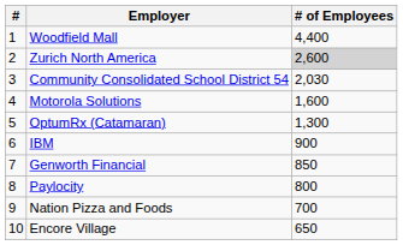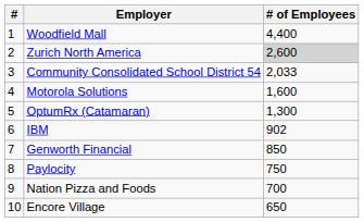 <table class="wikitable">
 <tr>
 <th>#</th>
 <th>Employer</th>
 <th># of Employees</th>
 </tr>
 <tr>
 <td>1</td>
 <td><a href='#'>Woodfield Mall</a></td>
 <td>4,400</td>
 </tr>
 <tr>
 <td>2</td>
 <td><a href='#'>Zurich North America</a></td>
 <td style="background: lightgrey;">2,600</td>
 </tr>
 <tr>
 <td>3</td>
 <td><a href='#'>Community Consolidated School District 54</a></td>
-<td>2,030</td>
+<td>2,033</td>
 </tr>
 <tr>
 <td>4</td>
 <td><a href='#'>Motorola Solutions</a></td>
 <td>1,600</td>
 </tr>
 <tr>
 <td>5</td>
 <td><a href='#'>OptumRx (Catamaran)</a></td>
 <td>1,300</td>
 </tr>
 <tr>
 <td>6</td>
 <td><a href='#'>IBM</a></td>
-<td>900</td>
+<td>902</td>
 </tr>
 <tr>
 <td>7</td>
 <td><a href='#'>Genworth Financial</a></td>
 <td>850</td>
 </tr>
 <tr>
 <td>8</td>
 <td><a href='#'>Paylocity</a></td>
-<td>800</td>
+<td>750</td>
 </tr>
 <tr>
 <td>9</td>
 <td>Nation Pizza and Foods</td>
 <td>700</td>
 </tr>
 <tr>
 <td>10</td>
 <td>Encore Village</td>
 <td>650</td>
 </tr>
 </table>
